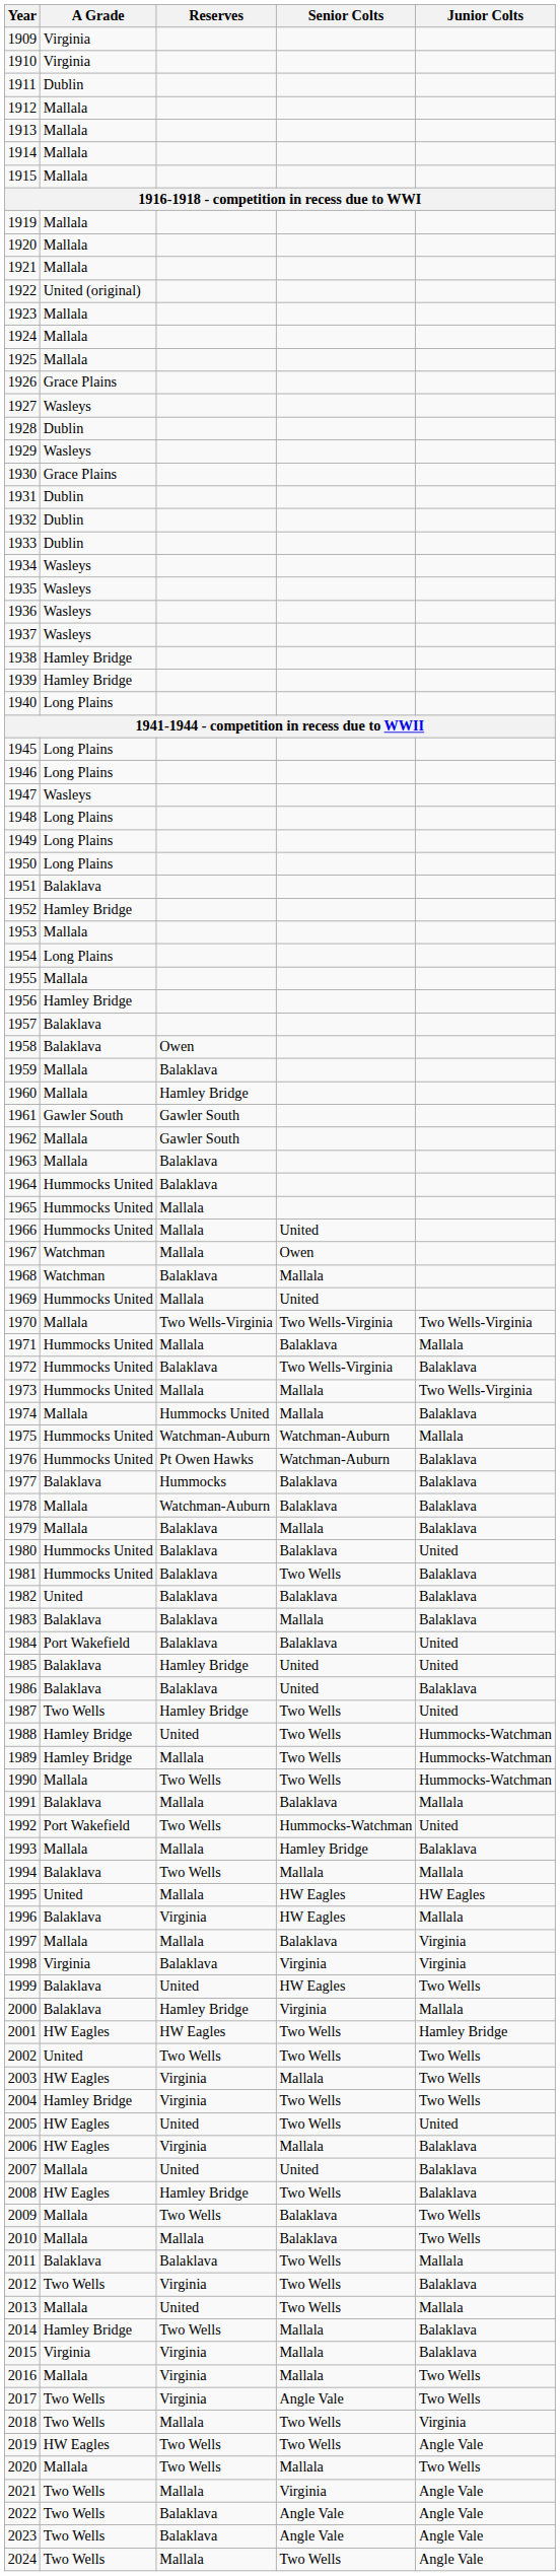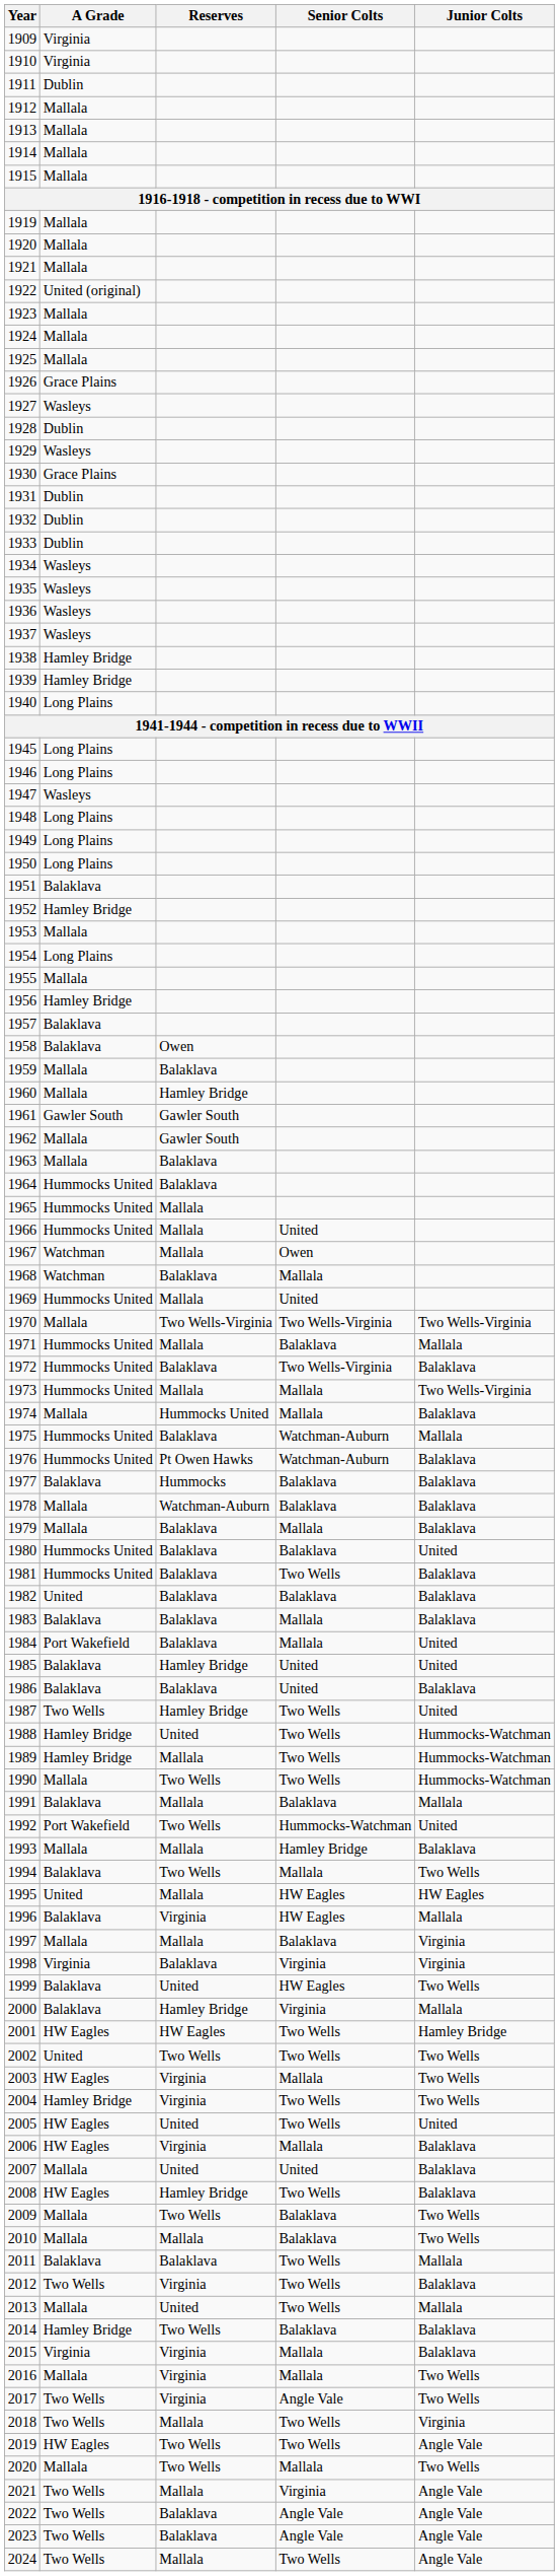 <table class="wikitable">
 <tr>
 <th>Year</th>
 <th>A Grade</th>
 <th>Reserves</th>
 <th>Senior Colts</th>
 <th>Junior Colts</th>
 </tr>
 <tr>
 <td>1909</td>
 <td>Virginia</td>
 <td></td>
 <td></td>
 <td></td>
 </tr>
 <tr>
 <td>1910</td>
 <td>Virginia</td>
 <td></td>
 <td></td>
 <td></td>
 </tr>
 <tr>
 <td>1911</td>
 <td>Dublin</td>
 <td></td>
 <td></td>
 <td></td>
 </tr>
 <tr>
 <td>1912</td>
 <td>Mallala</td>
 <td></td>
 <td></td>
 <td></td>
 </tr>
 <tr>
 <td>1913</td>
 <td>Mallala</td>
 <td></td>
 <td></td>
 <td></td>
 </tr>
 <tr>
 <td>1914</td>
 <td>Mallala</td>
 <td></td>
 <td></td>
 <td></td>
 </tr>
 <tr>
 <td>1915</td>
 <td>Mallala</td>
 <td></td>
 <td></td>
 <td></td>
 </tr>
 <tr>
 <th colspan="5">1916-1918 - competition in recess due to WWI</th>
 </tr>
 <tr>
 <td>1919</td>
 <td>Mallala</td>
 <td></td>
 <td></td>
 <td></td>
 </tr>
 <tr>
 <td>1920</td>
 <td>Mallala</td>
 <td></td>
 <td></td>
 <td></td>
 </tr>
 <tr>
 <td>1921</td>
 <td>Mallala</td>
 <td></td>
 <td></td>
 <td></td>
 </tr>
 <tr>
 <td>1922</td>
 <td>United (original)</td>
 <td></td>
 <td></td>
 <td></td>
 </tr>
 <tr>
 <td>1923</td>
 <td>Mallala</td>
 <td></td>
 <td></td>
 <td></td>
 </tr>
 <tr>
 <td>1924</td>
 <td>Mallala</td>
 <td></td>
 <td></td>
 <td></td>
 </tr>
 <tr>
 <td>1925</td>
 <td>Mallala</td>
 <td></td>
 <td></td>
 <td></td>
 </tr>
 <tr>
 <td>1926</td>
 <td>Grace Plains</td>
 <td></td>
 <td></td>
 <td></td>
 </tr>
 <tr>
 <td>1927</td>
 <td>Wasleys</td>
 <td></td>
 <td></td>
 <td></td>
 </tr>
 <tr>
 <td>1928</td>
 <td>Dublin</td>
 <td></td>
 <td></td>
 <td></td>
 </tr>
 <tr>
 <td>1929</td>
 <td>Wasleys</td>
 <td></td>
 <td></td>
 <td></td>
 </tr>
 <tr>
 <td>1930</td>
 <td>Grace Plains</td>
 <td></td>
 <td></td>
 <td></td>
 </tr>
 <tr>
 <td>1931</td>
 <td>Dublin</td>
 <td></td>
 <td></td>
 <td></td>
 </tr>
 <tr>
 <td>1932</td>
 <td>Dublin</td>
 <td></td>
 <td></td>
 <td></td>
 </tr>
 <tr>
 <td>1933</td>
 <td>Dublin</td>
 <td></td>
 <td></td>
 <td></td>
 </tr>
 <tr>
 <td>1934</td>
 <td>Wasleys</td>
 <td></td>
 <td></td>
 <td></td>
 </tr>
 <tr>
 <td>1935</td>
 <td>Wasleys</td>
 <td></td>
 <td></td>
 <td></td>
 </tr>
 <tr>
 <td>1936</td>
 <td>Wasleys</td>
 <td></td>
 <td></td>
 <td></td>
 </tr>
 <tr>
 <td>1937</td>
 <td>Wasleys</td>
 <td></td>
 <td></td>
 <td></td>
 </tr>
 <tr>
 <td>1938</td>
 <td>Hamley Bridge</td>
 <td></td>
 <td></td>
 <td></td>
 </tr>
 <tr>
 <td>1939</td>
 <td>Hamley Bridge</td>
 <td></td>
 <td></td>
 <td></td>
 </tr>
 <tr>
 <td>1940</td>
 <td>Long Plains</td>
 <td></td>
 <td></td>
 <td></td>
 </tr>
 <tr>
 <th colspan="5">1941-1944 - competition in recess due to <a href='#'>WWII</a></th>
 </tr>
 <tr>
 <td>1945</td>
 <td>Long Plains</td>
 <td></td>
 <td></td>
 <td></td>
 </tr>
 <tr>
 <td>1946</td>
 <td>Long Plains</td>
 <td></td>
 <td></td>
 <td></td>
 </tr>
 <tr>
 <td>1947</td>
 <td>Wasleys</td>
 <td></td>
 <td></td>
 <td></td>
 </tr>
 <tr>
 <td>1948</td>
 <td>Long Plains</td>
 <td></td>
 <td></td>
 <td></td>
 </tr>
 <tr>
 <td>1949</td>
 <td>Long Plains</td>
 <td></td>
 <td></td>
 <td></td>
 </tr>
 <tr>
 <td>1950</td>
 <td>Long Plains</td>
 <td></td>
 <td></td>
 <td></td>
 </tr>
 <tr>
 <td>1951</td>
 <td>Balaklava</td>
 <td></td>
 <td></td>
 <td></td>
 </tr>
 <tr>
 <td>1952</td>
 <td>Hamley Bridge</td>
 <td></td>
 <td></td>
 <td></td>
 </tr>
 <tr>
 <td>1953</td>
 <td>Mallala</td>
 <td></td>
 <td></td>
 <td></td>
 </tr>
 <tr>
 <td>1954</td>
 <td>Long Plains</td>
 <td></td>
 <td></td>
 <td></td>
 </tr>
 <tr>
 <td>1955</td>
 <td>Mallala</td>
 <td></td>
 <td></td>
 <td></td>
 </tr>
 <tr>
 <td>1956</td>
 <td>Hamley Bridge</td>
 <td></td>
 <td></td>
 <td></td>
 </tr>
 <tr>
 <td>1957</td>
 <td>Balaklava</td>
 <td></td>
 <td></td>
 <td></td>
 </tr>
 <tr>
 <td>1958</td>
 <td>Balaklava</td>
 <td>Owen</td>
 <td></td>
 <td></td>
 </tr>
 <tr>
 <td>1959</td>
 <td>Mallala</td>
 <td>Balaklava</td>
 <td></td>
 <td></td>
 </tr>
 <tr>
 <td>1960</td>
 <td>Mallala</td>
 <td>Hamley Bridge</td>
 <td></td>
 <td></td>
 </tr>
 <tr>
 <td>1961</td>
 <td>Gawler South</td>
 <td>Gawler South</td>
 <td></td>
 <td></td>
 </tr>
 <tr>
 <td>1962</td>
 <td>Mallala</td>
 <td>Gawler South</td>
 <td></td>
 <td></td>
 </tr>
 <tr>
 <td>1963</td>
 <td>Mallala</td>
 <td>Balaklava</td>
 <td></td>
 <td></td>
 </tr>
 <tr>
 <td>1964</td>
 <td>Hummocks United</td>
 <td>Balaklava</td>
 <td></td>
 <td></td>
 </tr>
 <tr>
 <td>1965</td>
 <td>Hummocks United</td>
 <td>Mallala</td>
 <td></td>
 <td></td>
 </tr>
 <tr>
 <td>1966</td>
 <td>Hummocks United</td>
 <td>Mallala</td>
 <td>United</td>
 <td></td>
 </tr>
 <tr>
 <td>1967</td>
 <td>Watchman</td>
 <td>Mallala</td>
 <td>Owen</td>
 <td></td>
 </tr>
 <tr>
 <td>1968</td>
 <td>Watchman</td>
 <td>Balaklava</td>
 <td>Mallala</td>
 <td></td>
 </tr>
 <tr>
 <td>1969</td>
 <td>Hummocks United</td>
 <td>Mallala</td>
 <td>United</td>
 <td></td>
 </tr>
 <tr>
 <td>1970</td>
 <td>Mallala</td>
 <td>Two Wells-Virginia</td>
 <td>Two Wells-Virginia</td>
 <td>Two Wells-Virginia</td>
 </tr>
 <tr>
 <td>1971</td>
 <td>Hummocks United</td>
 <td>Mallala</td>
 <td>Balaklava</td>
 <td>Mallala</td>
 </tr>
 <tr>
 <td>1972</td>
 <td>Hummocks United</td>
 <td>Balaklava</td>
 <td>Two Wells-Virginia</td>
 <td>Balaklava</td>
 </tr>
 <tr>
 <td>1973</td>
 <td>Hummocks United</td>
 <td>Mallala</td>
 <td>Mallala</td>
 <td>Two Wells-Virginia</td>
 </tr>
 <tr>
 <td>1974</td>
 <td>Mallala</td>
 <td>Hummocks United</td>
 <td>Mallala</td>
 <td>Balaklava</td>
 </tr>
 <tr>
 <td>1975</td>
 <td>Hummocks United</td>
-<td>Watchman-Auburn</td>
+<td>Balaklava</td>
 <td>Watchman-Auburn</td>
 <td>Mallala</td>
 </tr>
 <tr>
 <td>1976</td>
 <td>Hummocks United</td>
 <td>Pt Owen Hawks</td>
 <td>Watchman-Auburn</td>
 <td>Balaklava</td>
 </tr>
 <tr>
 <td>1977</td>
 <td>Balaklava</td>
 <td>Hummocks</td>
 <td>Balaklava</td>
 <td>Balaklava</td>
 </tr>
 <tr>
 <td>1978</td>
 <td>Mallala</td>
 <td>Watchman-Auburn</td>
 <td>Balaklava</td>
 <td>Balaklava</td>
 </tr>
 <tr>
 <td>1979</td>
 <td>Mallala</td>
 <td>Balaklava</td>
 <td>Mallala</td>
 <td>Balaklava</td>
 </tr>
 <tr>
 <td>1980</td>
 <td>Hummocks United</td>
 <td>Balaklava</td>
 <td>Balaklava</td>
 <td>United</td>
 </tr>
 <tr>
 <td>1981</td>
 <td>Hummocks United</td>
 <td>Balaklava</td>
 <td>Two Wells</td>
 <td>Balaklava</td>
 </tr>
 <tr>
 <td>1982</td>
 <td>United</td>
 <td>Balaklava</td>
 <td>Balaklava</td>
 <td>Balaklava</td>
 </tr>
 <tr>
 <td>1983</td>
 <td>Balaklava</td>
 <td>Balaklava</td>
 <td>Mallala</td>
 <td>Balaklava</td>
 </tr>
 <tr>
 <td>1984</td>
 <td>Port Wakefield</td>
 <td>Balaklava</td>
-<td>Balaklava</td>
+<td>Mallala</td>
 <td>United</td>
 </tr>
 <tr>
 <td>1985</td>
 <td>Balaklava</td>
 <td>Hamley Bridge</td>
 <td>United</td>
 <td>United</td>
 </tr>
 <tr>
 <td>1986</td>
 <td>Balaklava</td>
 <td>Balaklava</td>
 <td>United</td>
 <td>Balaklava</td>
 </tr>
 <tr>
 <td>1987</td>
 <td>Two Wells</td>
 <td>Hamley Bridge</td>
 <td>Two Wells</td>
 <td>United</td>
 </tr>
 <tr>
 <td>1988</td>
 <td>Hamley Bridge</td>
 <td>United</td>
 <td>Two Wells</td>
 <td>Hummocks-Watchman</td>
 </tr>
 <tr>
 <td>1989</td>
 <td>Hamley Bridge</td>
 <td>Mallala</td>
 <td>Two Wells</td>
 <td>Hummocks-Watchman</td>
 </tr>
 <tr>
 <td>1990</td>
 <td>Mallala</td>
 <td>Two Wells</td>
 <td>Two Wells</td>
 <td>Hummocks-Watchman</td>
 </tr>
 <tr>
 <td>1991</td>
 <td>Balaklava</td>
 <td>Mallala</td>
 <td>Balaklava</td>
 <td>Mallala</td>
 </tr>
 <tr>
 <td>1992</td>
 <td>Port Wakefield</td>
 <td>Two Wells</td>
 <td>Hummocks-Watchman</td>
 <td>United</td>
 </tr>
 <tr>
 <td>1993</td>
 <td>Mallala</td>
 <td>Mallala</td>
 <td>Hamley Bridge</td>
 <td>Balaklava</td>
 </tr>
 <tr>
 <td>1994</td>
 <td>Balaklava</td>
 <td>Two Wells</td>
 <td>Mallala</td>
-<td>Mallala</td>
+<td>Two Wells</td>
 </tr>
 <tr>
 <td>1995</td>
 <td>United</td>
 <td>Mallala</td>
 <td>HW Eagles</td>
 <td>HW Eagles</td>
 </tr>
 <tr>
 <td>1996</td>
 <td>Balaklava</td>
 <td>Virginia</td>
 <td>HW Eagles</td>
 <td>Mallala</td>
 </tr>
 <tr>
 <td>1997</td>
 <td>Mallala</td>
 <td>Mallala</td>
 <td>Balaklava</td>
 <td>Virginia</td>
 </tr>
 <tr>
 <td>1998</td>
 <td>Virginia</td>
 <td>Balaklava</td>
 <td>Virginia</td>
 <td>Virginia</td>
 </tr>
 <tr>
 <td>1999</td>
 <td>Balaklava</td>
 <td>United</td>
 <td>HW Eagles</td>
 <td>Two Wells</td>
 </tr>
 <tr>
 <td>2000</td>
 <td>Balaklava</td>
 <td>Hamley Bridge</td>
 <td>Virginia</td>
 <td>Mallala</td>
 </tr>
 <tr>
 <td>2001</td>
 <td>HW Eagles</td>
 <td>HW Eagles</td>
 <td>Two Wells</td>
 <td>Hamley Bridge</td>
 </tr>
 <tr>
 <td>2002</td>
 <td>United</td>
 <td>Two Wells</td>
 <td>Two Wells</td>
 <td>Two Wells</td>
 </tr>
 <tr>
 <td>2003</td>
 <td>HW Eagles</td>
 <td>Virginia</td>
 <td>Mallala</td>
 <td>Two Wells</td>
 </tr>
 <tr>
 <td>2004</td>
 <td>Hamley Bridge</td>
 <td>Virginia</td>
 <td>Two Wells</td>
 <td>Two Wells</td>
 </tr>
 <tr>
 <td>2005</td>
 <td>HW Eagles</td>
 <td>United</td>
 <td>Two Wells</td>
 <td>United</td>
 </tr>
 <tr>
 <td>2006</td>
 <td>HW Eagles</td>
 <td>Virginia</td>
 <td>Mallala</td>
 <td>Balaklava</td>
 </tr>
 <tr>
 <td>2007</td>
 <td>Mallala</td>
 <td>United</td>
 <td>United</td>
 <td>Balaklava</td>
 </tr>
 <tr>
 <td>2008</td>
 <td>HW Eagles</td>
 <td>Hamley Bridge</td>
 <td>Two Wells</td>
 <td>Balaklava</td>
 </tr>
 <tr>
 <td>2009</td>
 <td>Mallala</td>
 <td>Two Wells</td>
 <td>Balaklava</td>
 <td>Two Wells</td>
 </tr>
 <tr>
 <td>2010</td>
 <td>Mallala</td>
 <td>Mallala</td>
 <td>Balaklava</td>
 <td>Two Wells</td>
 </tr>
 <tr>
 <td>2011</td>
 <td>Balaklava</td>
 <td>Balaklava</td>
 <td>Two Wells</td>
 <td>Mallala</td>
 </tr>
 <tr>
 <td>2012</td>
 <td>Two Wells</td>
 <td>Virginia</td>
 <td>Two Wells</td>
 <td>Balaklava</td>
 </tr>
 <tr>
 <td>2013</td>
 <td>Mallala</td>
 <td>United</td>
 <td>Two Wells</td>
 <td>Mallala</td>
 </tr>
 <tr>
 <td>2014</td>
 <td>Hamley Bridge</td>
 <td>Two Wells</td>
-<td>Mallala</td>
+<td>Balaklava</td>
 <td>Balaklava</td>
 </tr>
 <tr>
 <td>2015</td>
 <td>Virginia</td>
 <td>Virginia</td>
 <td>Mallala</td>
 <td>Balaklava</td>
 </tr>
 <tr>
 <td>2016</td>
 <td>Mallala</td>
 <td>Virginia</td>
 <td>Mallala</td>
 <td>Two Wells</td>
 </tr>
 <tr>
 <td>2017</td>
 <td>Two Wells</td>
 <td>Virginia</td>
 <td>Angle Vale</td>
 <td>Two Wells</td>
 </tr>
 <tr>
 <td>2018</td>
 <td>Two Wells</td>
 <td>Mallala</td>
 <td>Two Wells</td>
 <td>Virginia</td>
 </tr>
 <tr>
 <td>2019</td>
 <td>HW Eagles</td>
 <td>Two Wells</td>
 <td>Two Wells</td>
 <td>Angle Vale</td>
 </tr>
 <tr>
 <td>2020</td>
 <td>Mallala</td>
 <td>Two Wells</td>
 <td>Mallala</td>
 <td>Two Wells</td>
 </tr>
 <tr>
 <td>2021</td>
 <td>Two Wells</td>
 <td>Mallala</td>
 <td>Virginia</td>
 <td>Angle Vale</td>
 </tr>
 <tr>
 <td>2022</td>
 <td>Two Wells</td>
 <td>Balaklava</td>
 <td>Angle Vale</td>
 <td>Angle Vale</td>
 </tr>
 <tr>
 <td>2023</td>
 <td>Two Wells</td>
 <td>Balaklava</td>
 <td>Angle Vale</td>
 <td>Angle Vale</td>
 </tr>
 <tr>
 <td>2024</td>
 <td>Two Wells</td>
 <td>Mallala</td>
 <td>Two Wells</td>
 <td>Angle Vale</td>
 </tr>
 </table>
